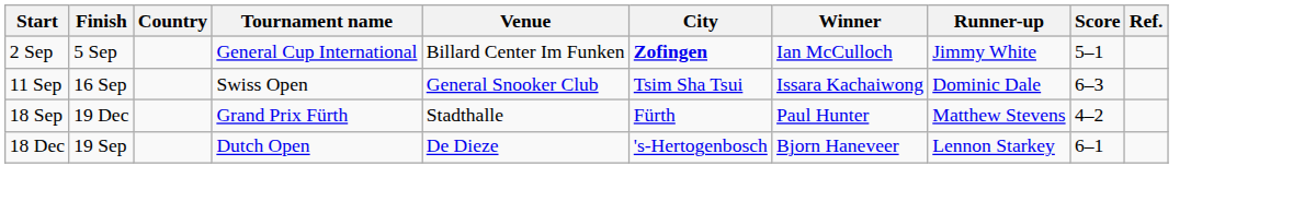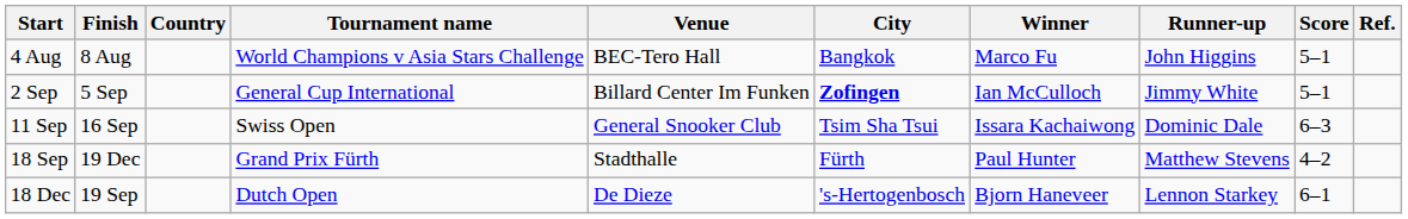 <table class="wikitable sortable" style="font-size: 85%">
 <tr>
 <th>Start</th>
 <th>Finish</th>
 <th>Country</th>
 <th>Tournament name</th>
 <th>Venue</th>
 <th>City</th>
 <th>Winner</th>
 <th>Runner-up</th>
 <th>Score</th>
 <th>Ref.</th>
+</tr>
+<tr>
+<td>4 Aug</td>
+<td>8 Aug</td>
+<td></td>
+<td><a href='#'>World Champions v Asia Stars Challenge</a></td>
+<td>BEC-Tero Hall</td>
+<td><a href='#'>Bangkok</a></td>
+<td> <a href='#'>Marco Fu</a></td>
+<td> <a href='#'>John Higgins</a></td>
+<td>5–1</td>
+<td></td>
 </tr>
 <tr>
 <td>2 Sep</td>
 <td>5 Sep</td>
 <td></td>
 <td><a href='#'>General Cup International</a></td>
 <td>Billard Center Im Funken</td>
 <td><strong><a href='#'>Zofingen</a></strong></td>
 <td> <a href='#'>Ian McCulloch</a></td>
 <td> <a href='#'>Jimmy White</a></td>
 <td>5–1</td>
 <td></td>
 </tr>
 <tr>
 <td>11 Sep</td>
 <td>16 Sep</td>
 <td></td>
 <td>Swiss Open</td>
 <td><a href='#'>General Snooker Club</a></td>
 <td><a href='#'>Tsim Sha Tsui</a></td>
 <td> <a href='#'>Issara Kachaiwong</a></td>
 <td> <a href='#'>Dominic Dale</a></td>
 <td>6–3</td>
 <td></td>
 </tr>
 <tr>
 <td>18 Sep</td>
 <td>19 Dec</td>
 <td></td>
 <td><a href='#'>Grand Prix Fürth</a></td>
 <td>Stadthalle</td>
 <td><a href='#'>Fürth</a></td>
 <td> <a href='#'>Paul Hunter</a></td>
 <td> <a href='#'>Matthew Stevens</a></td>
 <td>4–2</td>
 <td></td>
 </tr>
 <tr>
 <td>18 Dec</td>
 <td>19 Sep</td>
 <td></td>
 <td><a href='#'>Dutch Open</a></td>
 <td><a href='#'>De Dieze</a></td>
 <td><a href='#'>'s-Hertogenbosch</a></td>
 <td> <a href='#'>Bjorn Haneveer</a></td>
 <td> <a href='#'>Lennon Starkey</a></td>
 <td>6–1</td>
 <td></td>
 </tr>
 </table>
